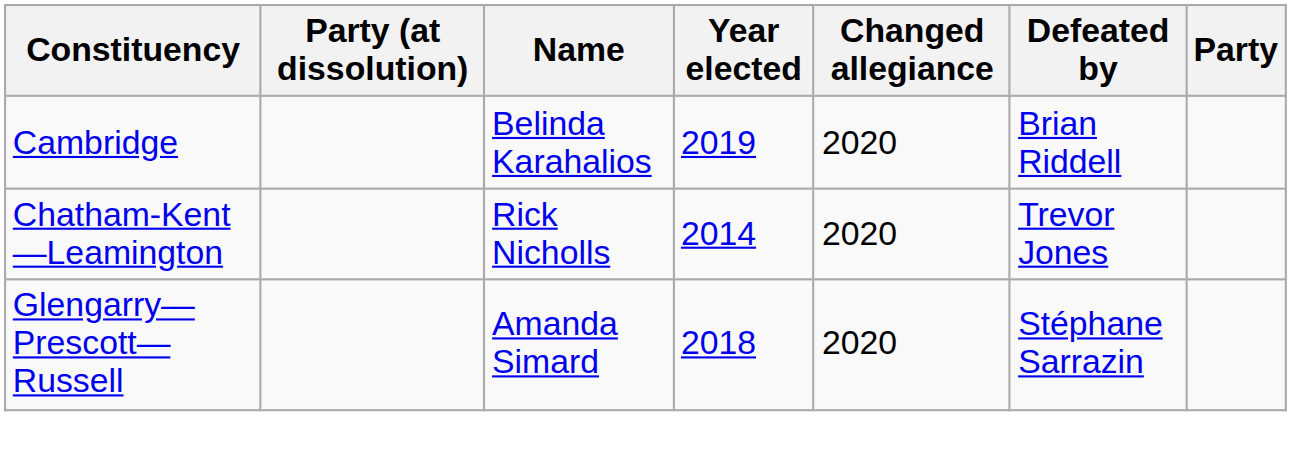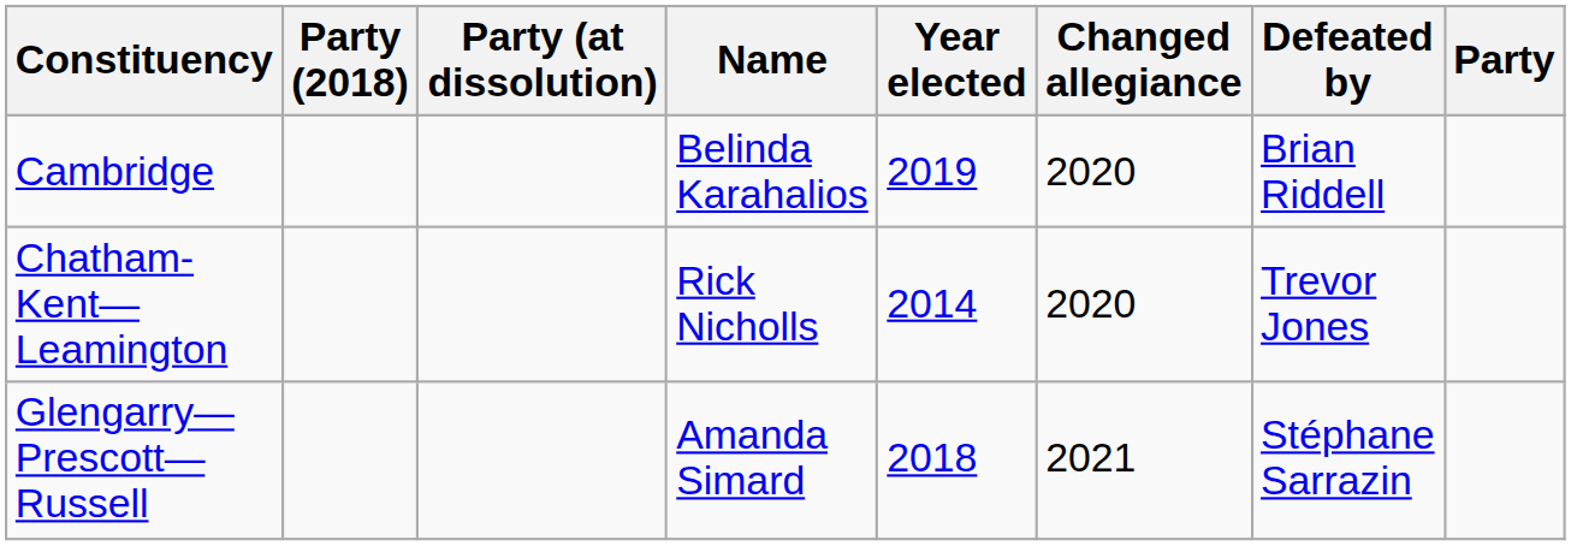 <table class="wikitable">
 <tr>
 <th>Constituency</th>
+<th>Party (2018)</th>
 <th>Party (at dissolution)</th>
 <th>Name</th>
 <th>Year elected</th>
 <th>Changed allegiance</th>
 <th>Defeated by</th>
 <th>Party</th>
 </tr>
 <tr>
 <td><a href='#'>Cambridge</a></td>
 <td></td>
+<td></td>
 <td><a href='#'>Belinda Karahalios</a></td>
 <td><a href='#'>2019</a></td>
 <td>2020</td>
 <td><a href='#'>Brian Riddell</a></td>
 <td></td>
 </tr>
 <tr>
 <td><a href='#'>Chatham-Kent—Leamington</a></td>
+<td></td>
 <td></td>
 <td><a href='#'>Rick Nicholls</a></td>
 <td><a href='#'>2014</a></td>
 <td>2020</td>
 <td><a href='#'>Trevor Jones</a></td>
 <td></td>
 </tr>
 <tr>
 <td><a href='#'>Glengarry—Prescott—Russell</a></td>
 <td></td>
+<td></td>
 <td><a href='#'>Amanda Simard</a></td>
 <td><a href='#'>2018</a></td>
-<td>2020</td>
+<td>2021</td>
 <td><a href='#'>Stéphane Sarrazin</a></td>
 <td></td>
 </tr>
 </table>
